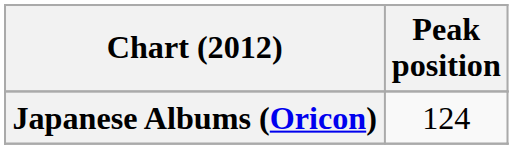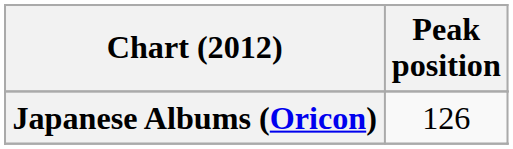 <table class="wikitable sortable plainrowheaders" style="text-align:center">
 <tr>
 <th scope="col">Chart (2012)</th>
 <th scope="col">Peak<br>position</th>
 </tr>
 <tr>
 </tr>
 <tr>
 <th scope="row">Japanese Albums (<a href='#'>Oricon</a>)</th>
-<td>124</td>
+<td>126</td>
 </tr>
 <tr>
 </tr>
 <tr>
 </tr>
 <tr>
 </tr>
 <tr>
 </tr>
 <tr>
 </tr>
 <tr>
 </tr>
 <tr>
 </tr>
 </table>
